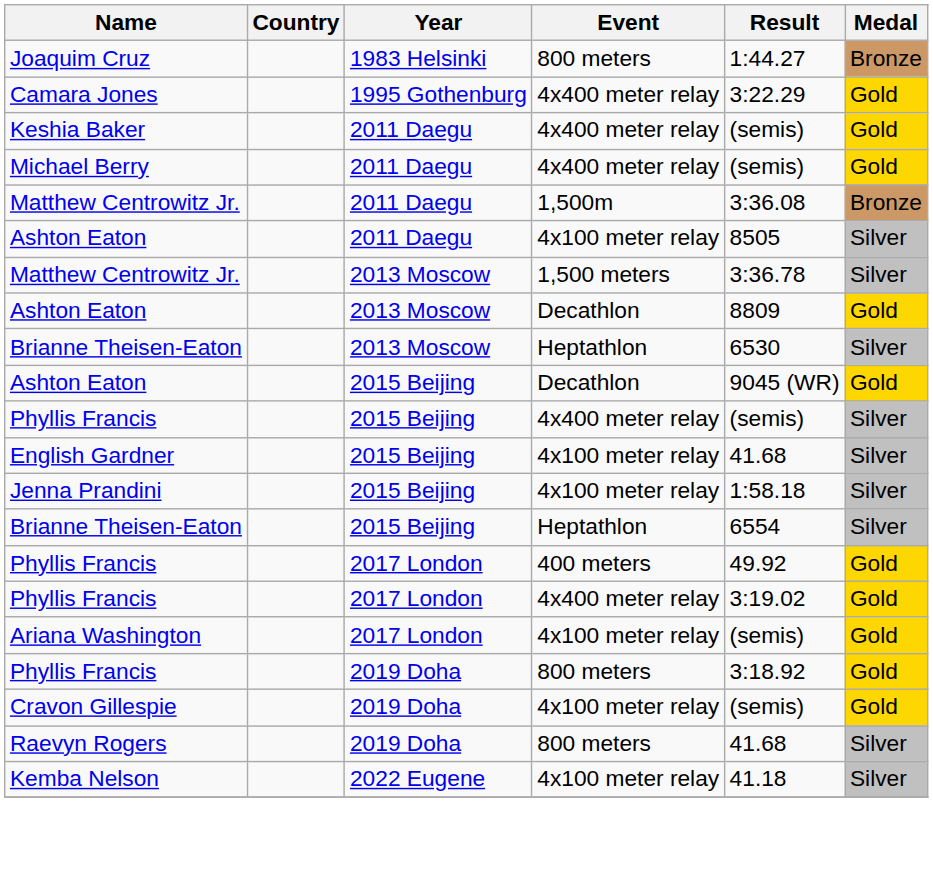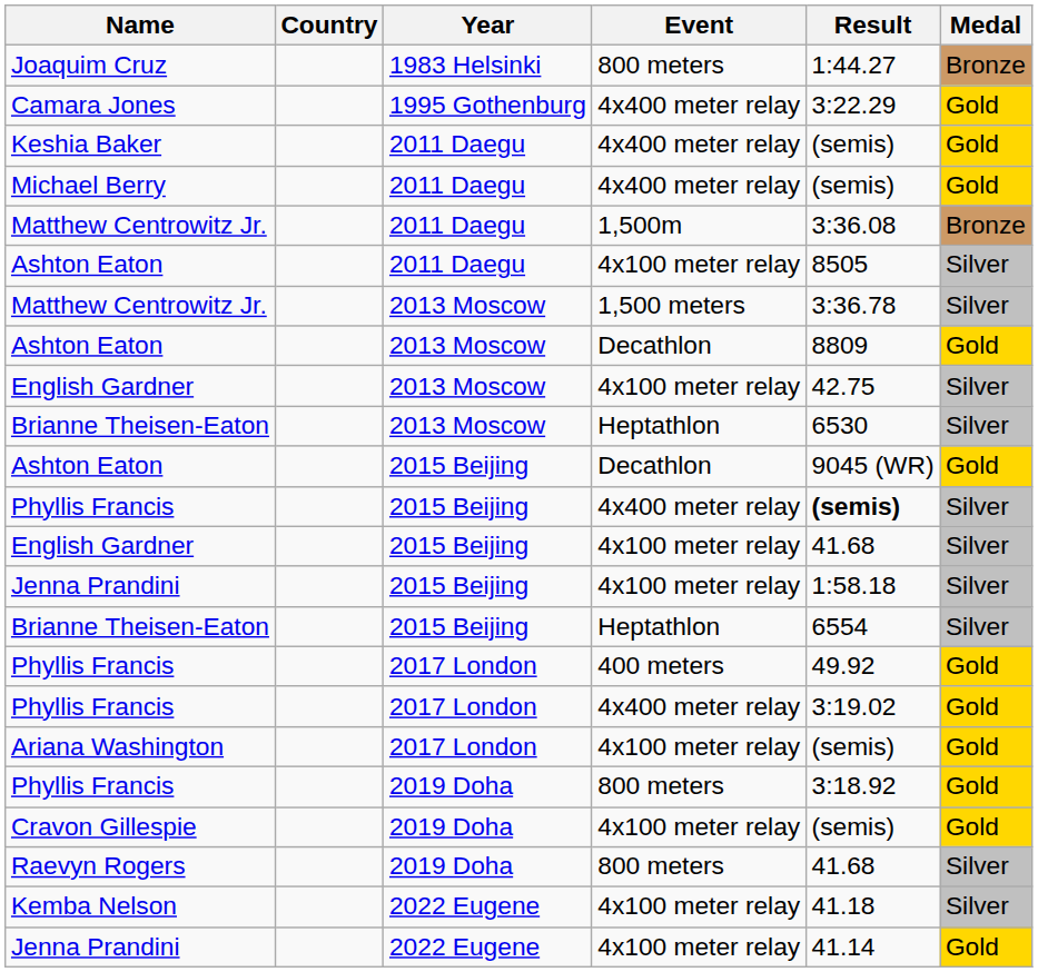 <table class="wikitable sortable">
 <tr>
 <th>Name</th>
 <th>Country</th>
 <th>Year</th>
 <th>Event</th>
 <th>Result</th>
 <th>Medal</th>
 </tr>
 <tr>
 <td><a href='#'>Joaquim Cruz</a></td>
 <td></td>
 <td><a href='#'>1983 Helsinki</a></td>
 <td>800 meters</td>
 <td>1:44.27</td>
 <td style="background: #cc9966;">Bronze</td>
 </tr>
 <tr>
 <td><a href='#'>Camara Jones</a></td>
 <td></td>
 <td><a href='#'>1995 Gothenburg</a></td>
 <td>4x400 meter relay</td>
 <td>3:22.29</td>
 <td style="background: gold;">Gold</td>
 </tr>
 <tr>
 <td><a href='#'>Keshia Baker</a></td>
 <td></td>
 <td><a href='#'>2011 Daegu</a></td>
 <td>4x400 meter relay</td>
 <td>(semis)</td>
 <td style="background: gold;">Gold</td>
 </tr>
 <tr>
 <td><a href='#'>Michael Berry</a></td>
 <td></td>
 <td><a href='#'>2011 Daegu</a></td>
 <td>4x400 meter relay</td>
 <td>(semis)</td>
 <td style="background: gold;">Gold</td>
 </tr>
 <tr>
 <td><a href='#'>Matthew Centrowitz Jr.</a></td>
 <td></td>
 <td><a href='#'>2011 Daegu</a></td>
 <td>1,500m</td>
 <td>3:36.08</td>
 <td style="background: #cc9966;">Bronze</td>
 </tr>
 <tr>
 <td><a href='#'>Ashton Eaton</a></td>
 <td></td>
 <td><a href='#'>2011 Daegu</a></td>
 <td>4x100 meter relay</td>
 <td>8505</td>
 <td style="background: silver;">Silver</td>
 </tr>
 <tr>
 <td><a href='#'>Matthew Centrowitz Jr.</a></td>
 <td></td>
 <td><a href='#'>2013 Moscow</a></td>
 <td>1,500 meters</td>
 <td>3:36.78</td>
 <td style="background: silver;">Silver</td>
 </tr>
 <tr>
 <td><a href='#'>Ashton Eaton</a></td>
 <td></td>
 <td><a href='#'>2013 Moscow</a></td>
 <td>Decathlon</td>
 <td>8809</td>
 <td style="background: gold;">Gold</td>
 </tr>
 <tr>
+<td><a href='#'>English Gardner</a></td>
+<td></td>
+<td><a href='#'>2013 Moscow</a></td>
+<td>4x100 meter relay</td>
+<td>42.75</td>
+<td style="background: silver;">Silver</td>
+</tr>
+<tr>
 <td><a href='#'>Brianne Theisen-Eaton</a></td>
 <td></td>
 <td><a href='#'>2013 Moscow</a></td>
 <td>Heptathlon</td>
 <td>6530</td>
 <td style="background: silver;">Silver</td>
 </tr>
 <tr>
 <td><a href='#'>Ashton Eaton</a></td>
 <td></td>
 <td><a href='#'>2015 Beijing</a></td>
 <td>Decathlon</td>
 <td>9045 (WR)</td>
 <td style="background: gold;">Gold</td>
 </tr>
 <tr>
 <td><a href='#'>Phyllis Francis</a></td>
 <td></td>
 <td><a href='#'>2015 Beijing</a></td>
 <td>4x400 meter relay</td>
-<td>(semis)</td>
+<td><strong>(semis)</strong></td>
 <td style="background: silver;">Silver</td>
 </tr>
 <tr>
 <td><a href='#'>English Gardner</a></td>
 <td></td>
 <td><a href='#'>2015 Beijing</a></td>
 <td>4x100 meter relay</td>
 <td>41.68</td>
 <td style="background: silver;">Silver</td>
 </tr>
 <tr>
 <td><a href='#'>Jenna Prandini</a></td>
 <td></td>
 <td><a href='#'>2015 Beijing</a></td>
 <td>4x100 meter relay</td>
 <td>1:58.18</td>
 <td style="background: silver;">Silver</td>
 </tr>
 <tr>
 <td><a href='#'>Brianne Theisen-Eaton</a></td>
 <td></td>
 <td><a href='#'>2015 Beijing</a></td>
 <td>Heptathlon</td>
 <td>6554</td>
 <td style="background: silver;">Silver</td>
 </tr>
 <tr>
 <td><a href='#'>Phyllis Francis</a></td>
 <td></td>
 <td><a href='#'>2017 London</a></td>
 <td>400 meters</td>
 <td>49.92</td>
 <td style="background: gold;">Gold</td>
 </tr>
 <tr>
 <td><a href='#'>Phyllis Francis</a></td>
 <td></td>
 <td><a href='#'>2017 London</a></td>
 <td>4x400 meter relay</td>
 <td>3:19.02</td>
 <td style="background: gold;">Gold</td>
 </tr>
 <tr>
 <td><a href='#'>Ariana Washington</a></td>
 <td></td>
 <td><a href='#'>2017 London</a></td>
 <td>4x100 meter relay</td>
 <td>(semis)</td>
 <td style="background: gold;">Gold</td>
 </tr>
 <tr>
 <td><a href='#'>Phyllis Francis</a></td>
 <td></td>
 <td><a href='#'>2019 Doha</a></td>
 <td>800 meters</td>
 <td>3:18.92</td>
 <td style="background: gold;">Gold</td>
 </tr>
 <tr>
 <td><a href='#'>Cravon Gillespie</a></td>
 <td></td>
 <td><a href='#'>2019 Doha</a></td>
 <td>4x100 meter relay</td>
 <td>(semis)</td>
 <td style="background: gold;">Gold</td>
 </tr>
 <tr>
 <td><a href='#'>Raevyn Rogers</a></td>
 <td></td>
 <td><a href='#'>2019 Doha</a></td>
 <td>800 meters</td>
 <td>41.68</td>
 <td style="background: silver;">Silver</td>
 </tr>
 <tr>
 <td><a href='#'>Kemba Nelson</a></td>
 <td></td>
 <td><a href='#'>2022 Eugene</a></td>
 <td>4x100 meter relay</td>
 <td>41.18</td>
 <td style="background: silver;">Silver</td>
 </tr>
 <tr>
+<td><a href='#'>Jenna Prandini</a></td>
+<td></td>
+<td><a href='#'>2022 Eugene</a></td>
+<td>4x100 meter relay</td>
+<td>41.14</td>
+<td style="background: gold;">Gold</td>
+</tr>
+<tr>
 </tr>
 </table>
